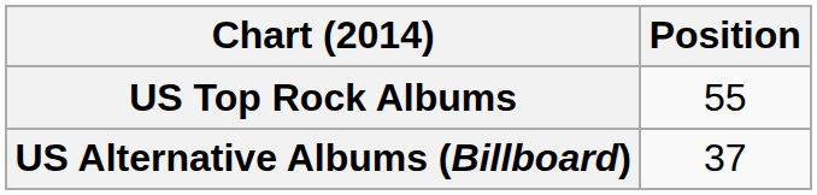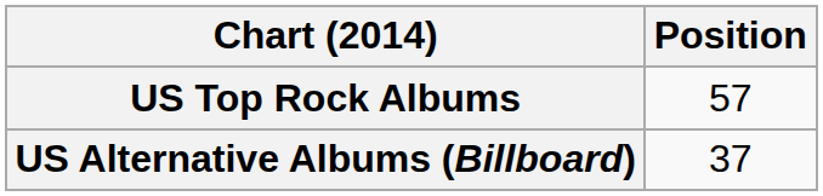 <table class="wikitable sortable plainrowheaders">
 <tr>
 <th scope="col">Chart (2014)</th>
 <th scope="col">Position</th>
 </tr>
 <tr>
 <th scope="row">US Top Rock Albums</th>
-<td style="text-align:center;">55</td>
+<td style="text-align:center;">57</td>
 </tr>
 <tr>
 <th scope="row">US Alternative Albums (<em>Billboard</em>)</th>
 <td style="text-align:center;">37</td>
 </tr>
 </table>
